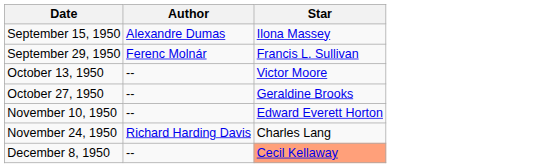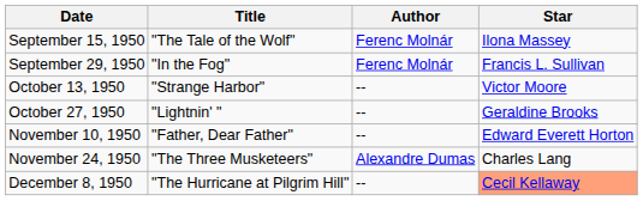 <table class="wikitable">
 <tr>
 <th>Date</th>
+<th>Title</th>
 <th>Author</th>
 <th>Star</th>
 </tr>
 <tr>
 <td>September 15, 1950</td>
-<td><a href='#'>Alexandre Dumas</a></td>
+<td>"The Tale of the Wolf"</td>
+<td><a href='#'>Ferenc Molnár</a></td>
 <td><a href='#'>Ilona Massey</a></td>
 </tr>
 <tr>
 <td>September 29, 1950</td>
+<td>"In the Fog"</td>
 <td><a href='#'>Ferenc Molnár</a></td>
 <td><a href='#'>Francis L. Sullivan</a></td>
 </tr>
 <tr>
 <td>October 13, 1950</td>
+<td>"Strange Harbor"</td>
 <td>--</td>
 <td><a href='#'>Victor Moore</a></td>
 </tr>
 <tr>
 <td>October 27, 1950</td>
+<td>"Lightnin' "</td>
 <td>--</td>
 <td><a href='#'>Geraldine Brooks</a></td>
 </tr>
 <tr>
 <td>November 10, 1950</td>
+<td>"Father, Dear Father"</td>
 <td>--</td>
 <td><a href='#'>Edward Everett Horton</a></td>
 </tr>
 <tr>
 <td>November 24, 1950</td>
-<td><a href='#'>Richard Harding Davis</a></td>
+<td>"The Three Musketeers"</td>
+<td><a href='#'>Alexandre Dumas</a></td>
 <td>Charles Lang</td>
 </tr>
 <tr>
 <td>December 8, 1950</td>
+<td>"The Hurricane at Pilgrim Hill"</td>
 <td>--</td>
 <td style="background: lightsalmon;"><a href='#'>Cecil Kellaway</a></td>
 </tr>
 </table>
